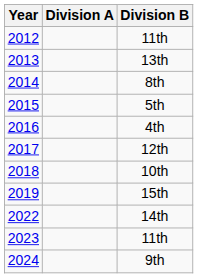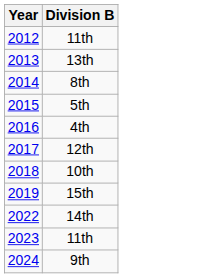 <table class="wikitable" style="text-align:center">
 <tr>
 <th>Year</th>
-<th>Division A</th>
 <th>Division B</th>
 </tr>
 <tr>
 <td><a href='#'>2012</a></td>
-<td></td>
 <td>11th</td>
 </tr>
 <tr>
 <td><a href='#'>2013</a></td>
-<td></td>
 <td>13th</td>
 </tr>
 <tr>
 <td><a href='#'>2014</a></td>
-<td></td>
 <td>8th</td>
 </tr>
 <tr>
 <td><a href='#'>2015</a></td>
-<td></td>
 <td>5th</td>
 </tr>
 <tr>
 <td><a href='#'>2016</a></td>
-<td></td>
 <td>4th</td>
 </tr>
 <tr>
 <td><a href='#'>2017</a></td>
-<td></td>
 <td>12th</td>
 </tr>
 <tr>
 <td><a href='#'>2018</a></td>
-<td></td>
 <td>10th</td>
 </tr>
 <tr>
 <td><a href='#'>2019</a></td>
-<td></td>
 <td>15th</td>
 </tr>
 <tr>
 <td><a href='#'>2022</a></td>
-<td></td>
 <td>14th</td>
 </tr>
 <tr>
 <td><a href='#'>2023</a></td>
-<td></td>
 <td>11th</td>
 </tr>
 <tr>
 <td><a href='#'>2024</a></td>
-<td></td>
 <td>9th</td>
 </tr>
 </table>
